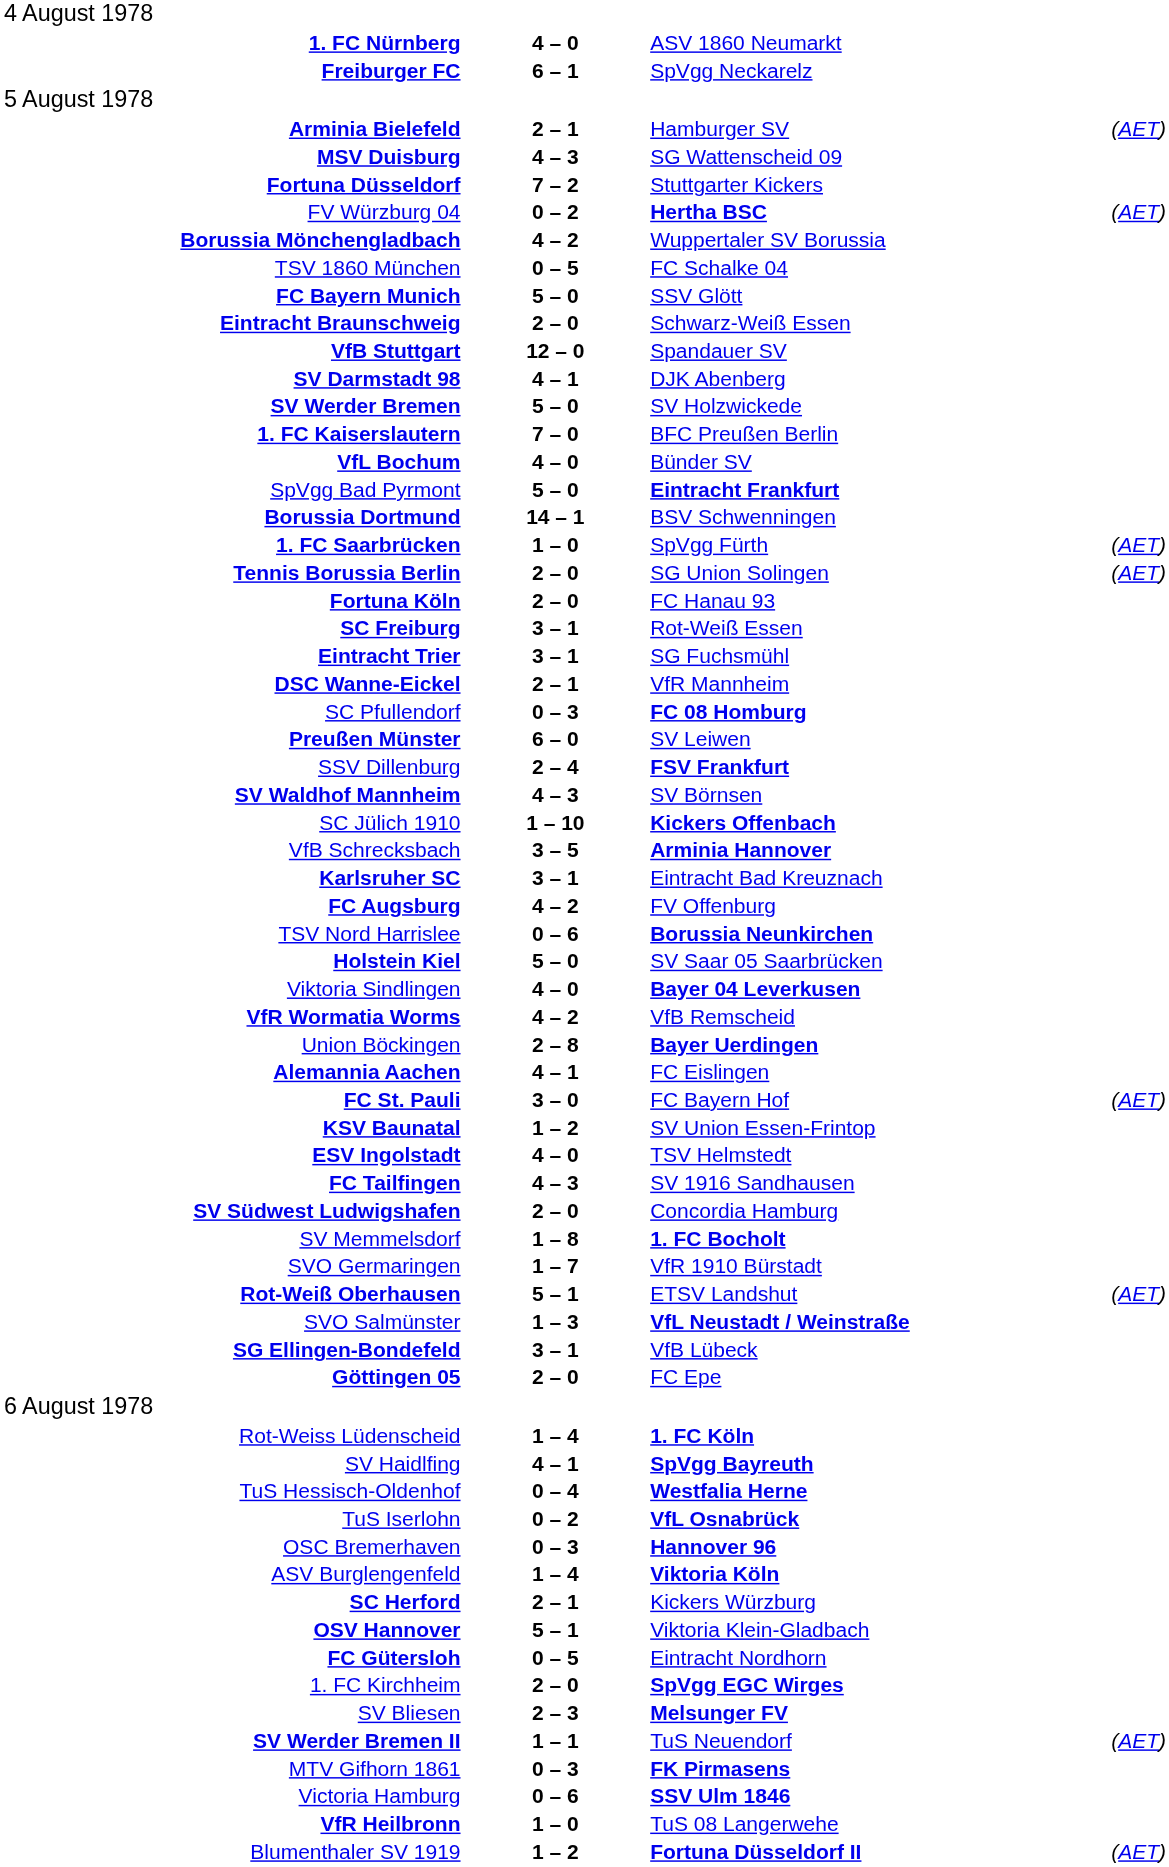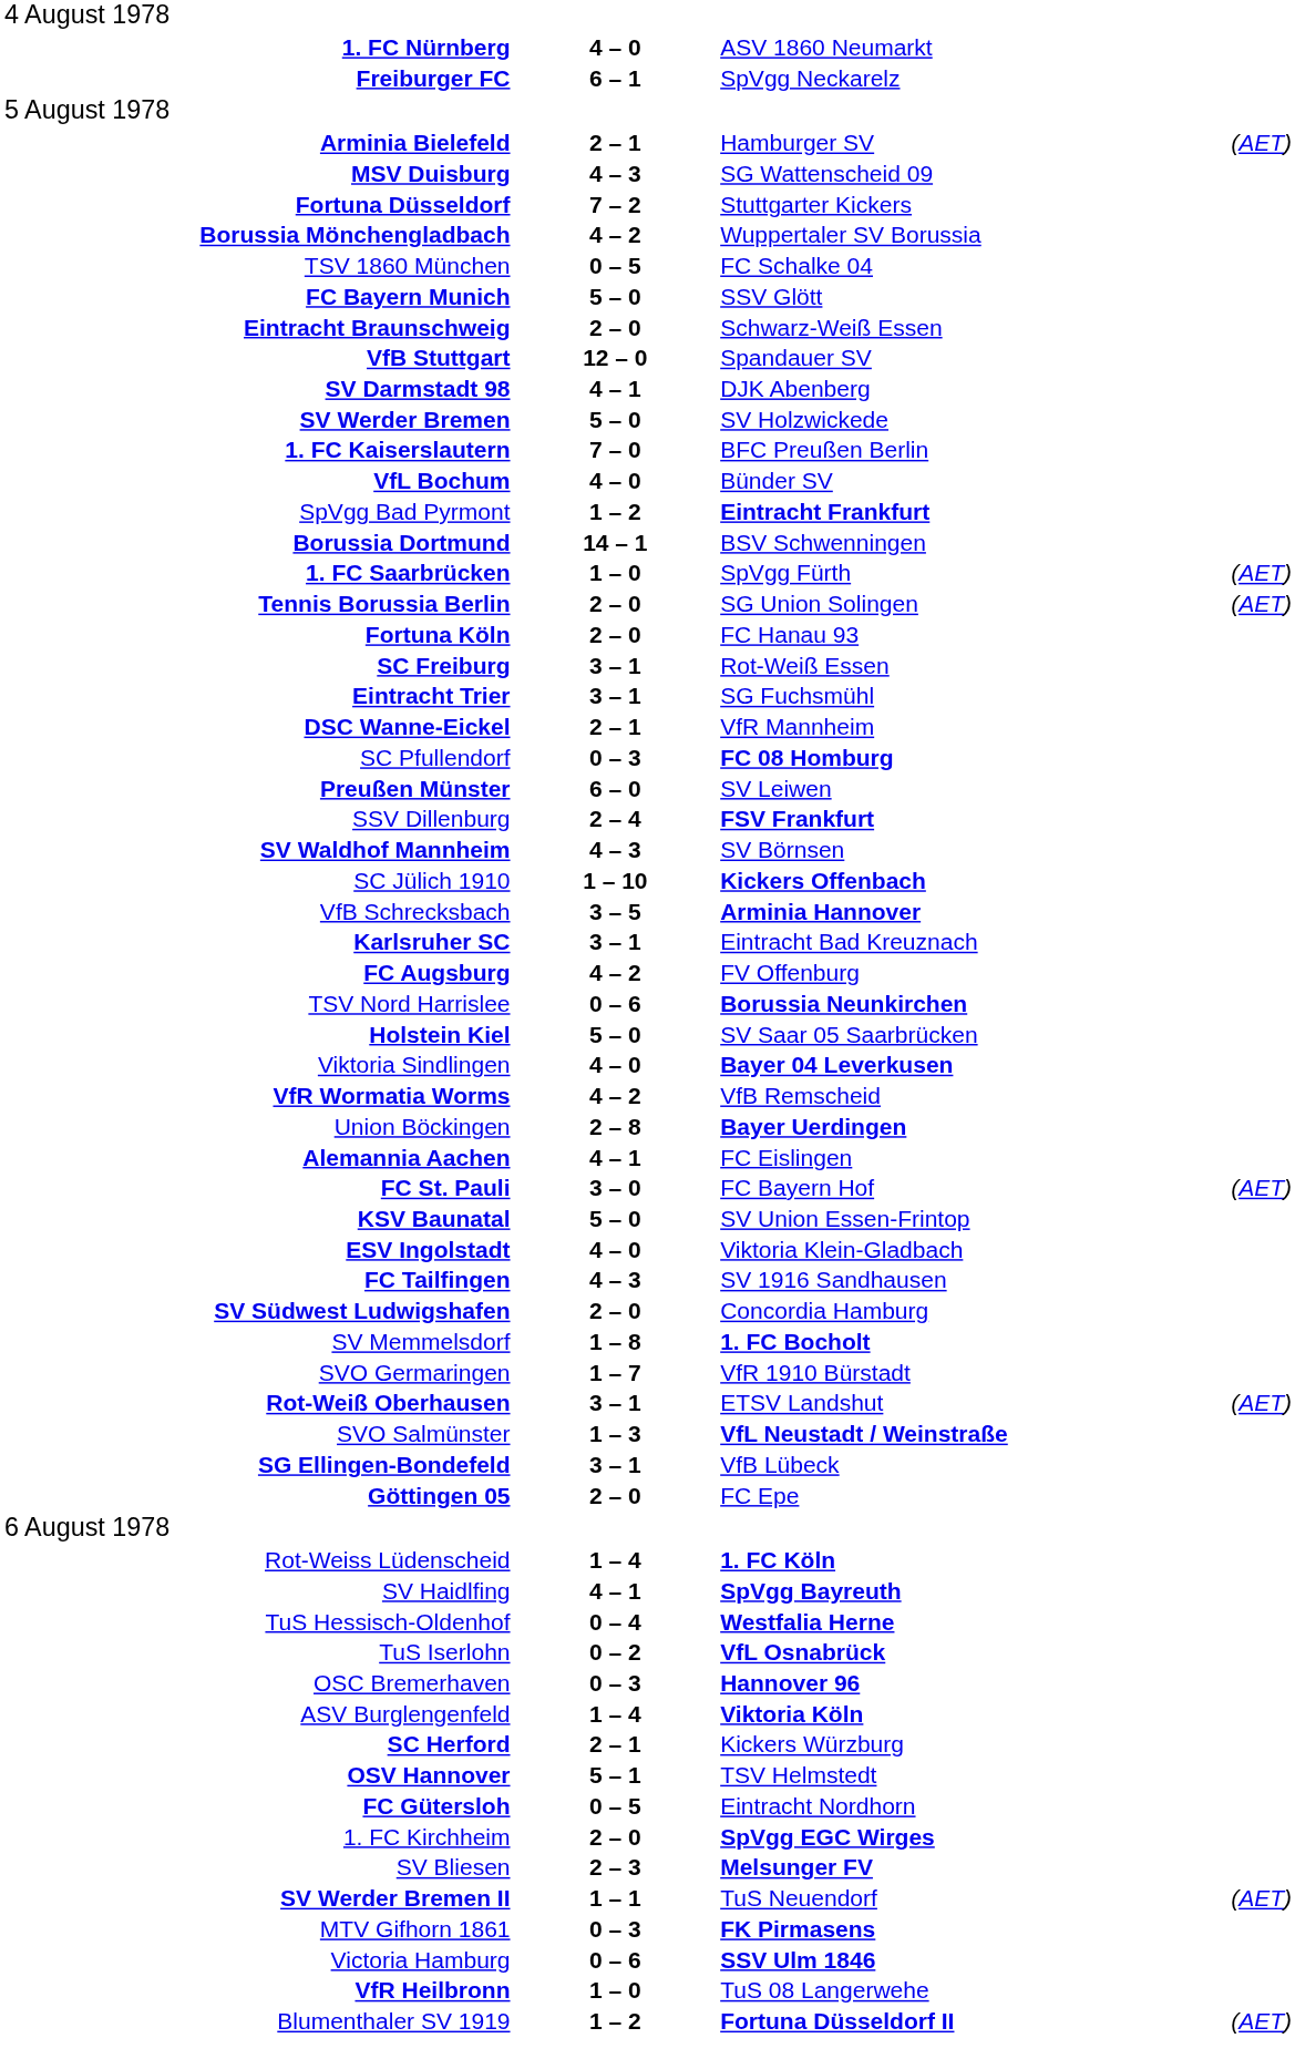 <table style="width:100%;" cellspacing="1">
 <tr>
 <th width=25%></th>
 <th width=10%></th>
 <th width=25%></th>
 <th></th>
 </tr>
 <tr>
 <td>4 August 1978</td>
 </tr>
 <tr style=font-size:90%>
 <td align=right><strong><a href='#'>1. FC Nürnberg</a></strong></td>
 <td align=center><strong>4 – 0</strong></td>
 <td><a href='#'>ASV 1860 Neumarkt</a></td>
 </tr>
 <tr style=font-size:90%>
 <td align=right><strong><a href='#'>Freiburger FC</a></strong></td>
 <td align=center><strong>6 – 1</strong></td>
 <td><a href='#'>SpVgg Neckarelz</a></td>
 </tr>
 <tr>
 <td>5 August 1978</td>
 </tr>
 <tr style=font-size:90%>
 <td align=right><strong><a href='#'>Arminia Bielefeld</a></strong></td>
 <td align=center><strong>2 – 1</strong></td>
 <td><a href='#'>Hamburger SV</a></td>
 <td><em>(<a href='#'>AET</a>)</em></td>
 </tr>
 <tr style=font-size:90%>
 <td align=right><strong><a href='#'>MSV Duisburg</a></strong></td>
 <td align=center><strong>4 – 3</strong></td>
 <td><a href='#'>SG Wattenscheid 09</a></td>
 </tr>
 <tr style=font-size:90%>
 <td align=right><strong><a href='#'>Fortuna Düsseldorf</a></strong></td>
 <td align=center><strong>7 – 2</strong></td>
 <td><a href='#'>Stuttgarter Kickers</a></td>
-</tr>
-<tr style=font-size:90%>
-<td align=right><a href='#'>FV Würzburg 04</a></td>
-<td align=center><strong>0 – 2</strong></td>
-<td><strong><a href='#'>Hertha BSC</a></strong></td>
-<td><em>(<a href='#'>AET</a>)</em></td>
 </tr>
 <tr style=font-size:90%>
 <td align=right><strong><a href='#'>Borussia Mönchengladbach</a></strong></td>
 <td align=center><strong>4 – 2</strong></td>
 <td><a href='#'>Wuppertaler SV Borussia</a></td>
 </tr>
 <tr style=font-size:90%>
 <td align=right><a href='#'>TSV 1860 München</a></td>
 <td align=center><strong>0 – 5</strong></td>
 <td><a href='#'>FC Schalke 04</a></td>
 </tr>
 <tr style=font-size:90%>
 <td align=right><strong><a href='#'>FC Bayern Munich</a></strong></td>
 <td align=center><strong>5 – 0</strong></td>
 <td><a href='#'>SSV Glött</a></td>
 </tr>
 <tr style=font-size:90%>
 <td align=right><strong><a href='#'>Eintracht Braunschweig</a></strong></td>
 <td align=center><strong>2 – 0</strong></td>
 <td><a href='#'>Schwarz-Weiß Essen</a></td>
 </tr>
 <tr style=font-size:90%>
 <td align=right><strong><a href='#'>VfB Stuttgart</a></strong></td>
 <td align=center><strong>12 – 0</strong></td>
 <td><a href='#'>Spandauer SV</a></td>
 </tr>
 <tr style=font-size:90%>
 <td align=right><strong><a href='#'>SV Darmstadt 98</a></strong></td>
 <td align=center><strong>4 – 1</strong></td>
 <td><a href='#'>DJK Abenberg</a></td>
 </tr>
 <tr style=font-size:90%>
 <td align=right><strong><a href='#'>SV Werder Bremen</a></strong></td>
 <td align=center><strong>5 – 0</strong></td>
 <td><a href='#'>SV Holzwickede</a></td>
 </tr>
 <tr style=font-size:90%>
 <td align=right><strong><a href='#'>1. FC Kaiserslautern</a></strong></td>
 <td align=center><strong>7 – 0</strong></td>
 <td><a href='#'>BFC Preußen Berlin</a></td>
 </tr>
 <tr style=font-size:90%>
 <td align=right><strong><a href='#'>VfL Bochum</a></strong></td>
 <td align=center><strong>4 – 0</strong></td>
 <td><a href='#'>Bünder SV</a></td>
 </tr>
 <tr style=font-size:90%>
 <td align=right><a href='#'>SpVgg Bad Pyrmont</a></td>
-<td align=center><strong>5 – 0</strong></td>
+<td align=center><strong>1 – 2</strong></td>
 <td><strong><a href='#'>Eintracht Frankfurt</a></strong></td>
 </tr>
 <tr style=font-size:90%>
 <td align=right><strong><a href='#'>Borussia Dortmund</a></strong></td>
 <td align=center><strong>14 – 1</strong></td>
 <td><a href='#'>BSV Schwenningen</a></td>
 </tr>
 <tr style=font-size:90%>
 <td align=right><strong><a href='#'>1. FC Saarbrücken</a></strong></td>
 <td align=center><strong>1 – 0</strong></td>
 <td><a href='#'>SpVgg Fürth</a></td>
 <td><em>(<a href='#'>AET</a>)</em></td>
 </tr>
 <tr style=font-size:90%>
 <td align=right><strong><a href='#'>Tennis Borussia Berlin</a></strong></td>
 <td align=center><strong>2 – 0</strong></td>
 <td><a href='#'>SG Union Solingen</a></td>
 <td><em>(<a href='#'>AET</a>)</em></td>
 </tr>
 <tr style=font-size:90%>
 <td align=right><strong><a href='#'>Fortuna Köln</a></strong></td>
 <td align=center><strong>2 – 0</strong></td>
 <td><a href='#'>FC Hanau 93</a></td>
 </tr>
 <tr style=font-size:90%>
 <td align=right><strong><a href='#'>SC Freiburg</a></strong></td>
 <td align=center><strong>3 – 1</strong></td>
 <td><a href='#'>Rot-Weiß Essen</a></td>
 </tr>
 <tr style=font-size:90%>
 <td align=right><strong><a href='#'>Eintracht Trier</a></strong></td>
 <td align=center><strong>3 – 1</strong></td>
 <td><a href='#'>SG Fuchsmühl</a></td>
 </tr>
 <tr style=font-size:90%>
 <td align=right><strong><a href='#'>DSC Wanne-Eickel</a></strong></td>
 <td align=center><strong>2 – 1</strong></td>
 <td><a href='#'>VfR Mannheim</a></td>
 </tr>
 <tr style=font-size:90%>
 <td align=right><a href='#'>SC Pfullendorf</a></td>
 <td align=center><strong>0 – 3</strong></td>
 <td><strong><a href='#'>FC 08 Homburg</a></strong></td>
 </tr>
 <tr style=font-size:90%>
 <td align=right><strong><a href='#'>Preußen Münster</a></strong></td>
 <td align=center><strong>6 – 0</strong></td>
 <td><a href='#'>SV Leiwen</a></td>
 </tr>
 <tr style=font-size:90%>
 <td align=right><a href='#'>SSV Dillenburg</a></td>
 <td align=center><strong>2 – 4</strong></td>
 <td><strong><a href='#'>FSV Frankfurt</a></strong></td>
 </tr>
 <tr style=font-size:90%>
 <td align=right><strong><a href='#'>SV Waldhof Mannheim</a></strong></td>
 <td align=center><strong>4 – 3</strong></td>
 <td><a href='#'>SV Börnsen</a></td>
 </tr>
 <tr style=font-size:90%>
 <td align=right><a href='#'>SC Jülich 1910</a></td>
 <td align=center><strong>1 – 10</strong></td>
 <td><strong><a href='#'>Kickers Offenbach</a></strong></td>
 </tr>
 <tr style=font-size:90%>
 <td align=right><a href='#'>VfB Schrecksbach</a></td>
 <td align=center><strong>3 – 5</strong></td>
 <td><strong><a href='#'>Arminia Hannover</a></strong></td>
 </tr>
 <tr style=font-size:90%>
 <td align=right><strong><a href='#'>Karlsruher SC</a></strong></td>
 <td align=center><strong>3 – 1</strong></td>
 <td><a href='#'>Eintracht Bad Kreuznach</a></td>
 </tr>
 <tr style=font-size:90%>
 <td align=right><strong><a href='#'>FC Augsburg</a></strong></td>
 <td align=center><strong>4 – 2</strong></td>
 <td><a href='#'>FV Offenburg</a></td>
 </tr>
 <tr style=font-size:90%>
 <td align=right><a href='#'>TSV Nord Harrislee</a></td>
 <td align=center><strong>0 – 6</strong></td>
 <td><strong><a href='#'>Borussia Neunkirchen</a></strong></td>
 </tr>
 <tr style=font-size:90%>
 <td align=right><strong><a href='#'>Holstein Kiel</a></strong></td>
 <td align=center><strong>5 – 0</strong></td>
 <td><a href='#'>SV Saar 05 Saarbrücken</a></td>
 </tr>
 <tr style=font-size:90%>
 <td align=right><a href='#'>Viktoria Sindlingen</a></td>
 <td align=center><strong>4 – 0</strong></td>
 <td><strong><a href='#'>Bayer 04 Leverkusen</a></strong></td>
 </tr>
 <tr style=font-size:90%>
 <td align=right><strong><a href='#'>VfR Wormatia Worms</a></strong></td>
 <td align=center><strong>4 – 2</strong></td>
 <td><a href='#'>VfB Remscheid</a></td>
 </tr>
 <tr style=font-size:90%>
 <td align=right><a href='#'>Union Böckingen</a></td>
 <td align=center><strong>2 – 8</strong></td>
 <td><strong><a href='#'>Bayer Uerdingen</a></strong></td>
 </tr>
 <tr style=font-size:90%>
 <td align=right><strong><a href='#'>Alemannia Aachen</a></strong></td>
 <td align=center><strong>4 – 1</strong></td>
 <td><a href='#'>FC Eislingen</a></td>
 </tr>
 <tr style=font-size:90%>
 <td align=right><strong><a href='#'>FC St. Pauli</a></strong></td>
 <td align=center><strong>3 – 0</strong></td>
 <td><a href='#'>FC Bayern Hof</a></td>
 <td><em>(<a href='#'>AET</a>)</em></td>
 </tr>
 <tr style=font-size:90%>
 <td align=right><strong><a href='#'>KSV Baunatal</a></strong></td>
-<td align=center><strong>1 – 2</strong></td>
+<td align=center><strong>5 – 0</strong></td>
 <td><a href='#'>SV Union Essen-Frintop</a></td>
 </tr>
 <tr style=font-size:90%>
 <td align=right><strong><a href='#'>ESV Ingolstadt</a></strong></td>
 <td align=center><strong>4 – 0</strong></td>
-<td><a href='#'>TSV Helmstedt</a></td>
+<td><a href='#'>Viktoria Klein-Gladbach</a></td>
 </tr>
 <tr style=font-size:90%>
 <td align=right><strong><a href='#'>FC Tailfingen</a></strong></td>
 <td align=center><strong>4 – 3</strong></td>
 <td><a href='#'>SV 1916 Sandhausen</a></td>
 </tr>
 <tr style=font-size:90%>
 <td align=right><strong><a href='#'>SV Südwest Ludwigshafen</a></strong></td>
 <td align=center><strong>2 – 0</strong></td>
 <td><a href='#'>Concordia Hamburg</a></td>
 </tr>
 <tr style=font-size:90%>
 <td align=right><a href='#'>SV Memmelsdorf</a></td>
 <td align=center><strong>1 – 8</strong></td>
 <td><strong><a href='#'>1. FC Bocholt</a></strong></td>
 </tr>
 <tr style=font-size:90%>
 <td align=right><a href='#'>SVO Germaringen</a></td>
 <td align=center><strong>1 – 7</strong></td>
 <td><a href='#'>VfR 1910 Bürstadt</a></td>
 </tr>
 <tr style=font-size:90%>
 <td align=right><strong><a href='#'>Rot-Weiß Oberhausen</a></strong></td>
-<td align=center><strong>5 – 1</strong></td>
+<td align=center><strong>3 – 1</strong></td>
 <td><a href='#'>ETSV Landshut</a></td>
 <td><em>(<a href='#'>AET</a>)</em></td>
 </tr>
 <tr style=font-size:90%>
 <td align=right><a href='#'>SVO Salmünster</a></td>
 <td align=center><strong>1 – 3</strong></td>
 <td><strong><a href='#'>VfL Neustadt / Weinstraße</a></strong></td>
 </tr>
 <tr style=font-size:90%>
 <td align=right><strong><a href='#'>SG Ellingen-Bondefeld</a></strong></td>
 <td align=center><strong>3 – 1</strong></td>
 <td><a href='#'>VfB Lübeck</a></td>
 </tr>
 <tr style=font-size:90%>
 <td align=right><strong><a href='#'>Göttingen 05</a></strong></td>
 <td align=center><strong>2 – 0</strong></td>
 <td><a href='#'>FC Epe</a></td>
 </tr>
 <tr>
 <td>6 August 1978</td>
 </tr>
 <tr style=font-size:90%>
 <td align=right><a href='#'>Rot-Weiss Lüdenscheid</a></td>
 <td align=center><strong>1 – 4</strong></td>
 <td><strong><a href='#'>1. FC Köln</a></strong></td>
 </tr>
 <tr style=font-size:90%>
 <td align=right><a href='#'>SV Haidlfing</a></td>
 <td align=center><strong>4 – 1</strong></td>
 <td><strong><a href='#'>SpVgg Bayreuth</a></strong></td>
 </tr>
 <tr style=font-size:90%>
 <td align=right><a href='#'>TuS Hessisch-Oldenhof</a></td>
 <td align=center><strong>0 – 4</strong></td>
 <td><strong><a href='#'>Westfalia Herne</a></strong></td>
 </tr>
 <tr style=font-size:90%>
 <td align=right><a href='#'>TuS Iserlohn</a></td>
 <td align=center><strong>0 – 2</strong></td>
 <td><strong><a href='#'>VfL Osnabrück</a></strong></td>
 </tr>
 <tr style=font-size:90%>
 <td align=right><a href='#'>OSC Bremerhaven</a></td>
 <td align=center><strong>0 – 3</strong></td>
 <td><strong><a href='#'>Hannover 96</a></strong></td>
 </tr>
 <tr style=font-size:90%>
 <td align=right><a href='#'>ASV Burglengenfeld</a></td>
 <td align=center><strong>1 – 4</strong></td>
 <td><strong><a href='#'>Viktoria Köln</a></strong></td>
 </tr>
 <tr style=font-size:90%>
 <td align=right><strong><a href='#'>SC Herford</a></strong></td>
 <td align=center><strong>2 – 1</strong></td>
 <td><a href='#'>Kickers Würzburg</a></td>
 </tr>
 <tr style=font-size:90%>
 <td align=right><strong><a href='#'>OSV Hannover</a></strong></td>
 <td align=center><strong>5 – 1</strong></td>
-<td><a href='#'>Viktoria Klein-Gladbach</a></td>
+<td><a href='#'>TSV Helmstedt</a></td>
 </tr>
 <tr style=font-size:90%>
 <td align=right><strong><a href='#'>FC Gütersloh</a></strong></td>
 <td align=center><strong>0 – 5</strong></td>
 <td><a href='#'>Eintracht Nordhorn</a></td>
 </tr>
 <tr style=font-size:90%>
 <td align=right><a href='#'>1. FC Kirchheim</a></td>
 <td align=center><strong>2 – 0</strong></td>
 <td><strong><a href='#'>SpVgg EGC Wirges</a></strong></td>
 </tr>
 <tr style=font-size:90%>
 <td align=right><a href='#'>SV Bliesen</a></td>
 <td align=center><strong>2 – 3</strong></td>
 <td><strong><a href='#'>Melsunger FV</a></strong></td>
 </tr>
 <tr style=font-size:90%>
 <td align=right><strong><a href='#'>SV Werder Bremen II</a></strong></td>
 <td align=center><strong>1 – 1</strong></td>
 <td><a href='#'>TuS Neuendorf</a></td>
 <td><em>(<a href='#'>AET</a>)</em></td>
 </tr>
 <tr style=font-size:90%>
 <td align=right><a href='#'>MTV Gifhorn 1861</a></td>
 <td align=center><strong>0 – 3</strong></td>
 <td><strong><a href='#'>FK Pirmasens</a></strong></td>
 </tr>
 <tr style=font-size:90%>
 <td align=right><a href='#'>Victoria Hamburg</a></td>
 <td align=center><strong>0 – 6</strong></td>
 <td><strong><a href='#'>SSV Ulm 1846</a></strong></td>
 </tr>
 <tr style=font-size:90%>
 <td align=right><strong><a href='#'>VfR Heilbronn</a></strong></td>
 <td align=center><strong>1 – 0</strong></td>
 <td><a href='#'>TuS 08 Langerwehe</a></td>
 </tr>
 <tr style=font-size:90%>
 <td align=right><a href='#'>Blumenthaler SV 1919</a></td>
 <td align=center><strong>1 – 2</strong></td>
 <td><strong><a href='#'>Fortuna Düsseldorf II</a></strong></td>
 <td><em>(<a href='#'>AET</a>)</em></td>
 </tr>
 </table>
